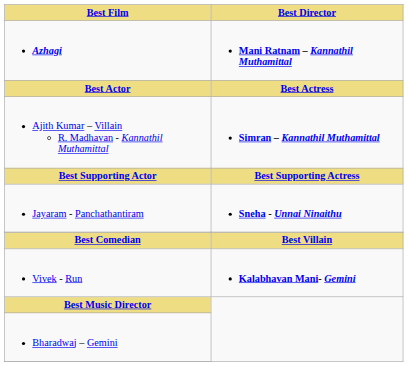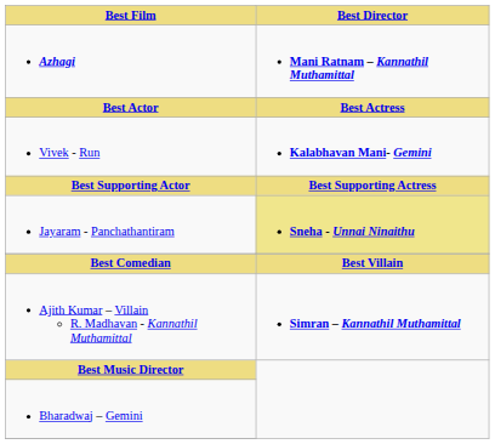 <table class="wikitable" width =100%|>
 <tr>
 <th ! style="background:#eedd82; text-align:center;"><a href='#'>Best Film</a></th>
 <th ! style="background:#eedd82; text-align:center;"><a href='#'>Best Director</a></th>
 </tr>
 <tr>
 <td valign="top"><br><ul><li><strong><em><a href='#'>Azhagi</a></em></strong></li></ul></td>
 <td valign="top"><br><ul><li><strong><a href='#'>Mani Ratnam</a> – <em><a href='#'>Kannathil Muthamittal</a><strong><em></li></ul></td>
 </tr>
 <tr>
 <th ! style="background:#eedd82; text-align:center;"><a href='#'>Best Actor</a></th>
 <th ! style="background:#eedd82; text-align:center;"><a href='#'>Best Actress</a></th>
 </tr>
 <tr>
-<td><br><ul><li></strong><a href='#'>Ajith Kumar</a> – </em><a href='#'>Villain</a></em></strong><ul><li><a href='#'>R. Madhavan</a> - <em><a href='#'>Kannathil Muthamittal</a></em></li></ul></li></ul></td>
-<td><br><ul><li><strong><a href='#'>Simran</a> – <em><a href='#'>Kannathil Muthamittal</a><strong><em></li></ul></td>
+<td><br><ul><li></strong><a href='#'>Vivek</a> - </em><a href='#'>Run</a></em></strong></li></ul></td>
+<td><br><ul><li><strong><a href='#'>Kalabhavan Mani</a>- <em><a href='#'>Gemini</a><strong><em></li></ul></td>
 </tr>
 <tr>
 <th ! style="background:#eedd82; text-align:center;"><a href='#'>Best Supporting Actor</a></th>
 <th ! style="background:#eedd82; text-align:center;"><a href='#'>Best Supporting Actress</a></th>
 </tr>
 <tr>
 <td><br><ul><li></strong><a href='#'>Jayaram</a> - </em><a href='#'>Panchathantiram</a></em></strong></li></ul></td>
-<td><br><ul><li><strong><a href='#'>Sneha</a> - <em><a href='#'>Unnai Ninaithu</a><strong><em></li></ul></td>
+<td style="background: khaki;"><br><ul><li><strong><a href='#'>Sneha</a> - <em><a href='#'>Unnai Ninaithu</a><strong><em></li></ul></td>
 </tr>
 <tr>
 </tr>
 <tr>
 <th ! style="background:#eedd82; text-align:center;"><a href='#'>Best Comedian</a></th>
 <th ! style="background:#eedd82; text-align:center;"><a href='#'>Best Villain</a></th>
 </tr>
 <tr>
-<td><br><ul><li></strong><a href='#'>Vivek</a> - </em><a href='#'>Run</a></em></strong></li></ul></td>
-<td><br><ul><li><strong><a href='#'>Kalabhavan Mani</a>- <em><a href='#'>Gemini</a><strong><em></li></ul></td>
+<td><br><ul><li></strong><a href='#'>Ajith Kumar</a> – </em><a href='#'>Villain</a></em></strong><ul><li><a href='#'>R. Madhavan</a> - <em><a href='#'>Kannathil Muthamittal</a></em></li></ul></li></ul></td>
+<td><br><ul><li><strong><a href='#'>Simran</a> – <em><a href='#'>Kannathil Muthamittal</a><strong><em></li></ul></td>
 </tr>
 <tr>
 <th ! style="background:#eedd82; text-align:center;"><a href='#'>Best Music Director</a></th>
 </tr>
 <tr>
 <td><br><ul><li></strong><a href='#'>Bharadwaj</a> – </em><a href='#'>Gemini</a></em></strong></li></ul></td>
 </tr>
 <tr>
 </tr>
 </table>
